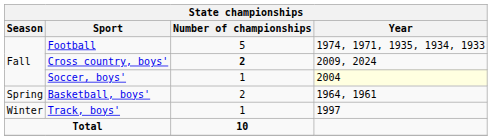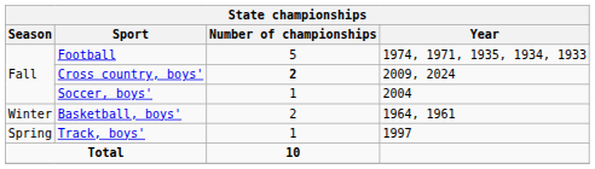 <table class="wikitable">
 <tr>
 <th colspan="4">State championships</th>
 </tr>
 <tr>
 <th>Season</th>
 <th>Sport</th>
 <th>Number of championships</th>
 <th>Year</th>
 </tr>
 <tr>
 <td rowspan="3">Fall</td>
 <td><a href='#'>Football</a></td>
 <td align="center">5</td>
 <td>1974, 1971, 1935, 1934, 1933</td>
 </tr>
 <tr>
 <td><a href='#'>Cross country, boys'</a></td>
 <td align="center"><strong>2</strong></td>
 <td>2009, 2024</td>
 </tr>
 <tr>
 <td><a href='#'>Soccer, boys'</a></td>
 <td align="center">1</td>
-<td style="background: lightyellow;">2004</td>
+<td>2004</td>
 </tr>
 <tr>
-<td rowspan="1">Spring</td>
+<td rowspan="1">Winter</td>
 <td><a href='#'>Basketball, boys'</a></td>
 <td align="center">2</td>
 <td>1964, 1961</td>
 </tr>
 <tr>
-<td rowspan="1">Winter</td>
+<td rowspan="1">Spring</td>
 <td><a href='#'>Track, boys'</a></td>
 <td align="center">1</td>
 <td>1997</td>
 </tr>
 <tr>
 <td align="center" colspan="2"><strong>Total</strong></td>
 <td align="center"><strong>10</strong></td>
 <td></td>
 </tr>
 <tr>
 </tr>
 </table>
